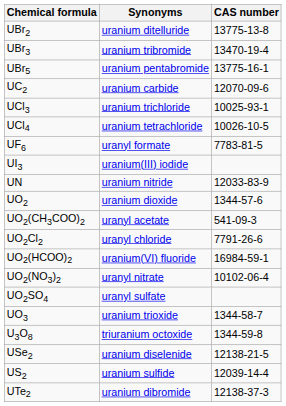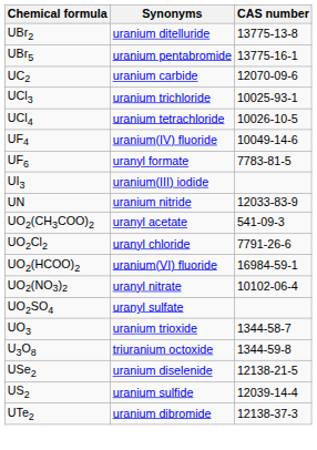 <table class="wikitable sortable">
 <tr>
 <th>Chemical formula</th>
 <th>Synonyms</th>
 <th>CAS number</th>
 </tr>
 <tr>
 <td>UBr<sub>2</sub></td>
 <td><a href='#'>uranium ditelluride</a></td>
 <td>13775-13-8</td>
-</tr>
-<tr>
-<td>UBr<sub>3</sub></td>
-<td><a href='#'>uranium tribromide</a></td>
-<td>13470-19-4</td>
 </tr>
 <tr>
 <td>UBr<sub>5</sub></td>
 <td><a href='#'>uranium pentabromide</a></td>
 <td>13775-16-1</td>
 </tr>
 <tr>
 <td>UC<sub>2</sub></td>
 <td><a href='#'>uranium carbide</a></td>
 <td>12070-09-6</td>
 </tr>
 <tr>
 <td>UCl<sub>3</sub></td>
 <td><a href='#'>uranium trichloride</a></td>
 <td>10025-93-1</td>
 </tr>
 <tr>
 <td>UCl<sub>4</sub></td>
 <td><a href='#'>uranium tetrachloride</a></td>
 <td>10026-10-5</td>
 </tr>
 <tr>
+<td>UF<sub>4</sub></td>
+<td><a href='#'>uranium(IV) fluoride</a></td>
+<td>10049-14-6</td>
+</tr>
+<tr>
 <td>UF<sub>6</sub></td>
 <td><a href='#'>uranyl formate</a></td>
 <td>7783-81-5</td>
 </tr>
 <tr>
 <td>UI<sub>3</sub></td>
 <td><a href='#'>uranium(III) iodide</a></td>
 <td></td>
 </tr>
 <tr>
 <td>UN</td>
 <td><a href='#'>uranium nitride</a></td>
 <td>12033-83-9</td>
-</tr>
-<tr>
-<td>UO<sub>2</sub></td>
-<td><a href='#'>uranium dioxide</a></td>
-<td>1344-57-6</td>
 </tr>
 <tr>
 <td>UO<sub>2</sub>(CH<sub>3</sub>COO)<sub>2</sub></td>
 <td><a href='#'>uranyl acetate</a></td>
 <td>541-09-3</td>
 </tr>
 <tr>
 <td>UO<sub>2</sub>Cl<sub>2</sub></td>
 <td><a href='#'>uranyl chloride</a></td>
 <td>7791-26-6</td>
 </tr>
 <tr>
 <td>UO<sub>2</sub>(HCOO)<sub>2</sub></td>
 <td><a href='#'>uranium(VI) fluoride</a></td>
 <td>16984-59-1</td>
 </tr>
 <tr>
 <td>UO<sub>2</sub>(NO<sub>3</sub>)<sub>2</sub></td>
 <td><a href='#'>uranyl nitrate</a></td>
 <td>10102-06-4</td>
 </tr>
 <tr>
 <td>UO<sub>2</sub>SO<sub>4</sub></td>
 <td><a href='#'>uranyl sulfate</a></td>
 <td></td>
 </tr>
 <tr>
 <td>UO<sub>3</sub></td>
 <td><a href='#'>uranium trioxide</a></td>
 <td>1344-58-7</td>
 </tr>
 <tr>
 <td>U<sub>3</sub>O<sub>8</sub></td>
 <td><a href='#'>triuranium octoxide</a></td>
 <td>1344-59-8</td>
 </tr>
 <tr>
 <td>USe<sub>2</sub></td>
 <td><a href='#'>uranium diselenide</a></td>
 <td>12138-21-5</td>
 </tr>
 <tr>
 <td>US<sub>2</sub></td>
 <td><a href='#'>uranium sulfide</a></td>
 <td>12039-14-4</td>
 </tr>
 <tr>
 <td>UTe<sub>2</sub></td>
 <td><a href='#'>uranium dibromide</a></td>
 <td>12138-37-3</td>
 </tr>
 </table>
